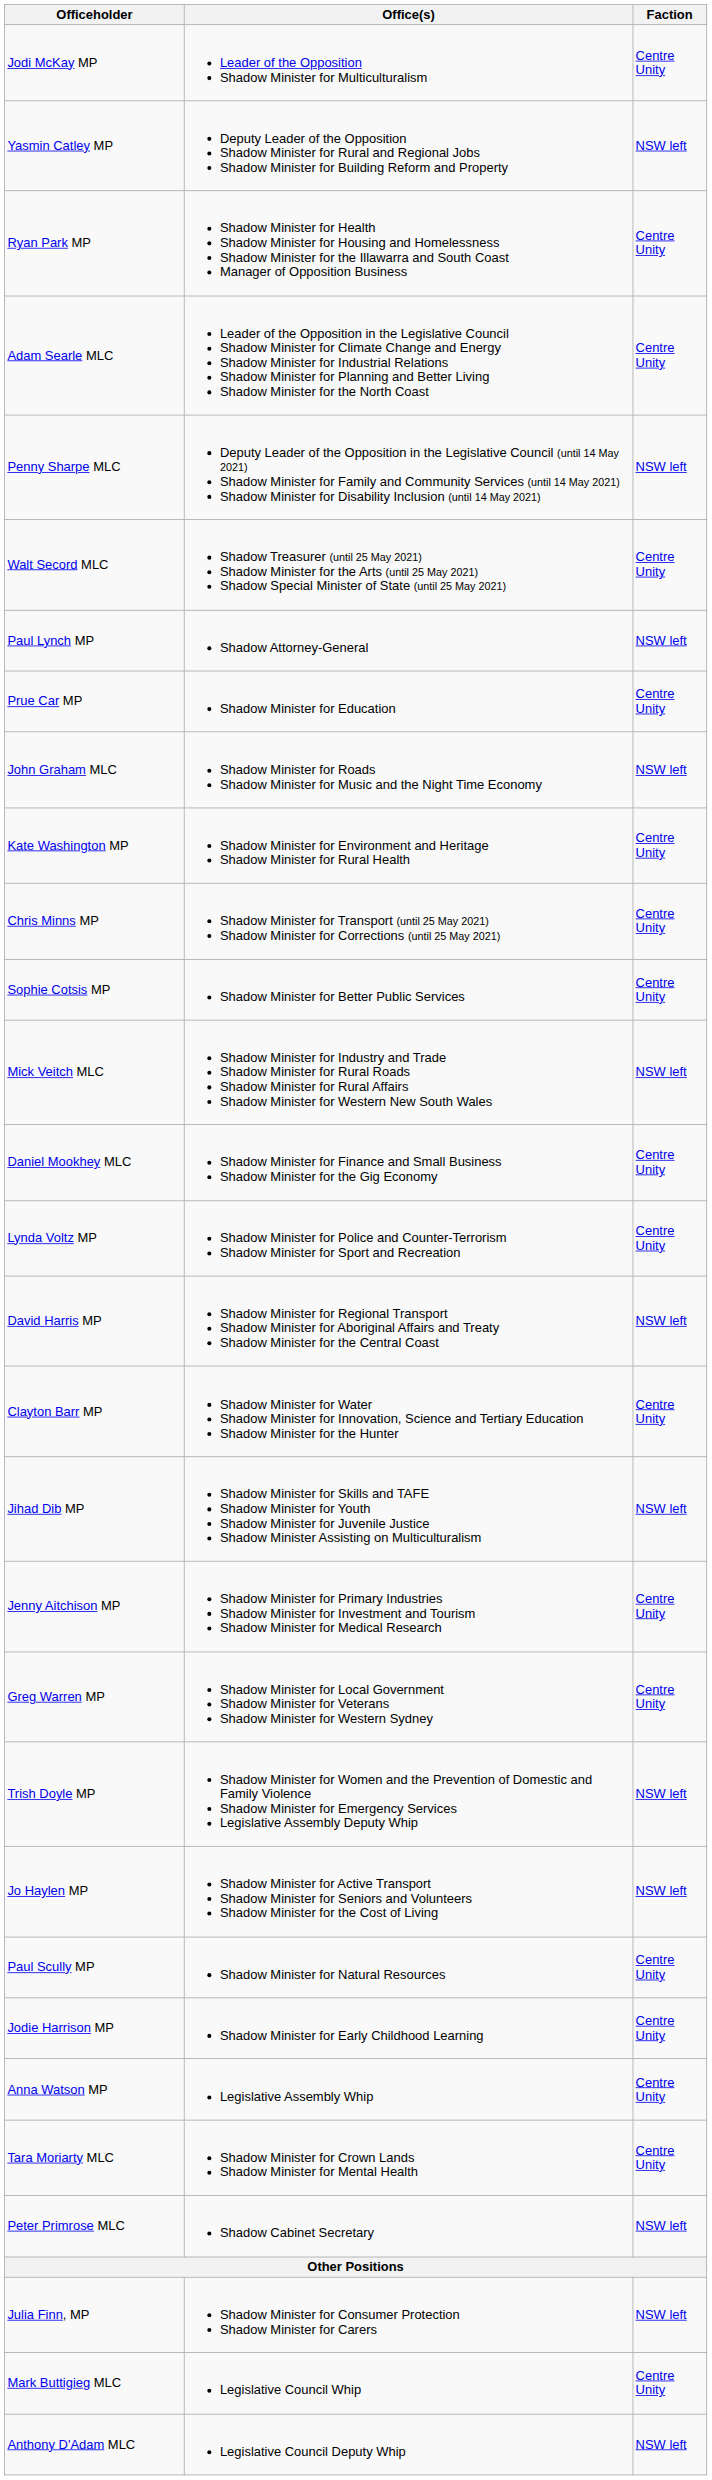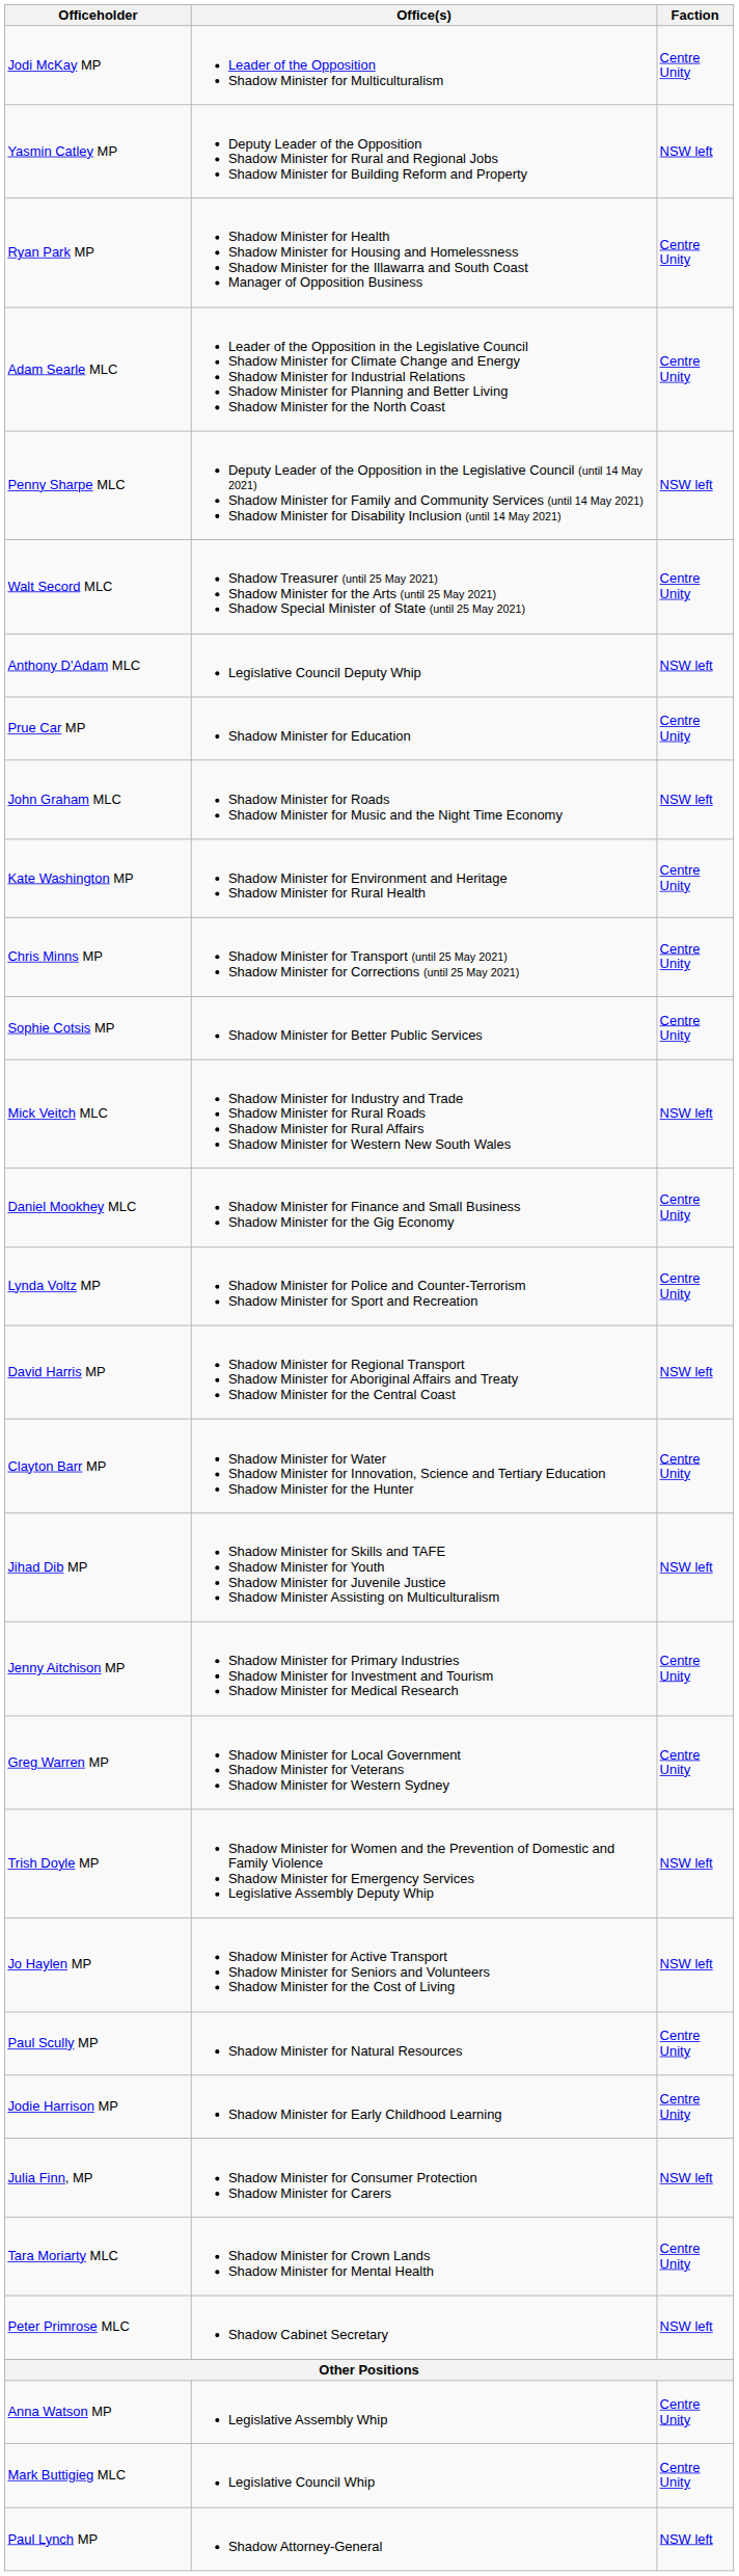 <table class="wikitable">
 <tr>
 <th style="width: 215px;">Officeholder</th>
 <th>Office(s)</th>
 <th>Faction</th>
 </tr>
 <tr>
 <td><a href='#'>Jodi McKay</a> MP</td>
 <td><br><ul><li><a href='#'>Leader of the Opposition</a></li><li>Shadow Minister for Multiculturalism</li></ul></td>
 <td><a href='#'>Centre Unity</a></td>
 </tr>
 <tr>
 <td><a href='#'>Yasmin Catley</a> MP</td>
 <td><br><ul><li>Deputy Leader of the Opposition</li><li>Shadow Minister for Rural and Regional Jobs</li><li>Shadow Minister for Building Reform and Property</li></ul></td>
 <td><a href='#'>NSW left</a></td>
 </tr>
 <tr>
 <td><a href='#'>Ryan Park</a> MP</td>
 <td><br><ul><li>Shadow Minister for Health</li><li>Shadow Minister for Housing and Homelessness</li><li>Shadow Minister for the Illawarra and South Coast</li><li>Manager of Opposition Business</li></ul></td>
 <td><a href='#'>Centre Unity</a></td>
 </tr>
 <tr>
 <td><a href='#'>Adam Searle</a> MLC</td>
 <td><br><ul><li>Leader of the Opposition in the Legislative Council</li><li>Shadow Minister for Climate Change and Energy</li><li>Shadow Minister for Industrial Relations</li><li>Shadow Minister for Planning and Better Living</li><li>Shadow Minister for the North Coast</li></ul></td>
 <td><a href='#'>Centre Unity</a></td>
 </tr>
 <tr>
 <td><a href='#'>Penny Sharpe</a> MLC</td>
 <td><br><ul><li>Deputy Leader of the Opposition in the Legislative Council <small>(until 14 May 2021)</small></li><li>Shadow Minister for Family and Community Services <small>(until 14 May 2021)</small></li><li>Shadow Minister for Disability Inclusion <small>(until 14 May 2021)</small></li></ul></td>
 <td><a href='#'>NSW left</a></td>
 </tr>
 <tr>
 <td><a href='#'>Walt Secord</a> MLC</td>
 <td><br><ul><li>Shadow Treasurer <small>(until 25 May 2021)</small></li><li>Shadow Minister for the Arts <small>(until 25 May 2021)</small></li><li>Shadow Special Minister of State <small>(until 25 May 2021)</small></li></ul></td>
 <td><a href='#'>Centre Unity</a></td>
 </tr>
 <tr>
-<td><a href='#'>Paul Lynch</a> MP</td>
-<td><br><ul><li>Shadow Attorney-General</li></ul></td>
+<td><a href='#'>Anthony D'Adam</a> MLC</td>
+<td><br><ul><li>Legislative Council Deputy Whip</li></ul></td>
 <td><a href='#'>NSW left</a></td>
 </tr>
 <tr>
 <td><a href='#'>Prue Car</a> MP</td>
 <td><br><ul><li>Shadow Minister for Education</li></ul></td>
 <td><a href='#'>Centre Unity</a></td>
 </tr>
 <tr>
 <td><a href='#'>John Graham</a> MLC</td>
 <td><br><ul><li>Shadow Minister for Roads</li><li>Shadow Minister for Music and the Night Time Economy</li></ul></td>
 <td><a href='#'>NSW left</a></td>
 </tr>
 <tr>
 <td><a href='#'>Kate Washington</a> MP</td>
 <td><br><ul><li>Shadow Minister for Environment and Heritage</li><li>Shadow Minister for Rural Health</li></ul></td>
 <td><a href='#'>Centre Unity</a></td>
 </tr>
 <tr>
 <td><a href='#'>Chris Minns</a> MP</td>
 <td><br><ul><li>Shadow Minister for Transport <small>(until 25 May 2021)</small></li><li>Shadow Minister for Corrections <small>(until 25 May 2021)</small></li></ul></td>
 <td><a href='#'>Centre Unity</a></td>
 </tr>
 <tr>
 <td><a href='#'>Sophie Cotsis</a> MP</td>
 <td><br><ul><li>Shadow Minister for Better Public Services</li></ul></td>
 <td><a href='#'>Centre Unity</a></td>
 </tr>
 <tr>
 <td><a href='#'>Mick Veitch</a> MLC</td>
 <td><br><ul><li>Shadow Minister for Industry and Trade</li><li>Shadow Minister for Rural Roads</li><li>Shadow Minister for Rural Affairs</li><li>Shadow Minister for Western New South Wales</li></ul></td>
 <td><a href='#'>NSW left</a></td>
 </tr>
 <tr>
 <td><a href='#'>Daniel Mookhey</a> MLC</td>
 <td><br><ul><li>Shadow Minister for Finance and Small Business</li><li>Shadow Minister for the Gig Economy</li></ul></td>
 <td><a href='#'>Centre Unity</a></td>
 </tr>
 <tr>
 <td><a href='#'>Lynda Voltz</a> MP</td>
 <td><br><ul><li>Shadow Minister for Police and Counter-Terrorism</li><li>Shadow Minister for Sport and Recreation</li></ul></td>
 <td><a href='#'>Centre Unity</a></td>
 </tr>
 <tr>
 <td><a href='#'>David Harris</a> MP</td>
 <td><br><ul><li>Shadow Minister for Regional Transport</li><li>Shadow Minister for Aboriginal Affairs and Treaty</li><li>Shadow Minister for the Central Coast</li></ul></td>
 <td><a href='#'>NSW left</a></td>
 </tr>
 <tr>
 <td><a href='#'>Clayton Barr</a> MP</td>
 <td><br><ul><li>Shadow Minister for Water</li><li>Shadow Minister for Innovation, Science and Tertiary Education</li><li>Shadow Minister for the Hunter</li></ul></td>
 <td><a href='#'>Centre Unity</a></td>
 </tr>
 <tr>
 <td><a href='#'>Jihad Dib</a> MP</td>
 <td><br><ul><li>Shadow Minister for Skills and TAFE</li><li>Shadow Minister for Youth</li><li>Shadow Minister for Juvenile Justice</li><li>Shadow Minister Assisting on Multiculturalism</li></ul></td>
 <td><a href='#'>NSW left</a></td>
 </tr>
 <tr>
 <td><a href='#'>Jenny Aitchison</a> MP</td>
 <td><br><ul><li>Shadow Minister for Primary Industries</li><li>Shadow Minister for Investment and Tourism</li><li>Shadow Minister for Medical Research</li></ul></td>
 <td><a href='#'>Centre Unity</a></td>
 </tr>
 <tr>
 <td><a href='#'>Greg Warren</a> MP</td>
 <td><br><ul><li>Shadow Minister for Local Government</li><li>Shadow Minister for Veterans</li><li>Shadow Minister for Western Sydney</li></ul></td>
 <td><a href='#'>Centre Unity</a></td>
 </tr>
 <tr>
 <td><a href='#'>Trish Doyle</a> MP</td>
 <td><br><ul><li>Shadow Minister for Women and the Prevention of Domestic and Family Violence</li><li>Shadow Minister for Emergency Services</li><li>Legislative Assembly Deputy Whip</li></ul></td>
 <td><a href='#'>NSW left</a></td>
 </tr>
 <tr>
 <td><a href='#'>Jo Haylen</a> MP</td>
 <td><br><ul><li>Shadow Minister for Active Transport</li><li>Shadow Minister for Seniors and Volunteers</li><li>Shadow Minister for the Cost of Living</li></ul></td>
 <td><a href='#'>NSW left</a></td>
 </tr>
 <tr>
 <td><a href='#'>Paul Scully</a> MP</td>
 <td><br><ul><li>Shadow Minister for Natural Resources</li></ul></td>
 <td><a href='#'>Centre Unity</a></td>
 </tr>
 <tr>
 <td><a href='#'>Jodie Harrison</a> MP</td>
 <td><br><ul><li>Shadow Minister for Early Childhood Learning</li></ul></td>
 <td><a href='#'>Centre Unity</a></td>
 </tr>
 <tr>
-<td><a href='#'>Anna Watson</a> MP</td>
-<td><br><ul><li>Legislative Assembly Whip</li></ul></td>
-<td><a href='#'>Centre Unity</a></td>
+<td><a href='#'>Julia Finn</a>, MP</td>
+<td><br><ul><li>Shadow Minister for Consumer Protection</li><li>Shadow Minister for Carers</li></ul></td>
+<td><a href='#'>NSW left</a></td>
 </tr>
 <tr>
 <td><a href='#'>Tara Moriarty</a> MLC</td>
 <td><br><ul><li>Shadow Minister for Crown Lands</li><li>Shadow Minister for Mental Health</li></ul></td>
 <td><a href='#'>Centre Unity</a></td>
 </tr>
 <tr>
 <td><a href='#'>Peter Primrose</a> MLC</td>
 <td><br><ul><li>Shadow Cabinet Secretary</li></ul></td>
 <td><a href='#'>NSW left</a></td>
 </tr>
 <tr>
 <th colspan="3">Other Positions</th>
 </tr>
 <tr>
-<td><a href='#'>Julia Finn</a>, MP</td>
-<td><br><ul><li>Shadow Minister for Consumer Protection</li><li>Shadow Minister for Carers</li></ul></td>
-<td><a href='#'>NSW left</a></td>
+<td><a href='#'>Anna Watson</a> MP</td>
+<td><br><ul><li>Legislative Assembly Whip</li></ul></td>
+<td><a href='#'>Centre Unity</a></td>
 </tr>
 <tr>
 <td><a href='#'>Mark Buttigieg</a> MLC</td>
 <td><br><ul><li>Legislative Council Whip</li></ul></td>
 <td><a href='#'>Centre Unity</a></td>
 </tr>
 <tr>
-<td><a href='#'>Anthony D'Adam</a> MLC</td>
-<td><br><ul><li>Legislative Council Deputy Whip</li></ul></td>
+<td><a href='#'>Paul Lynch</a> MP</td>
+<td><br><ul><li>Shadow Attorney-General</li></ul></td>
 <td><a href='#'>NSW left</a></td>
 </tr>
 </table>
